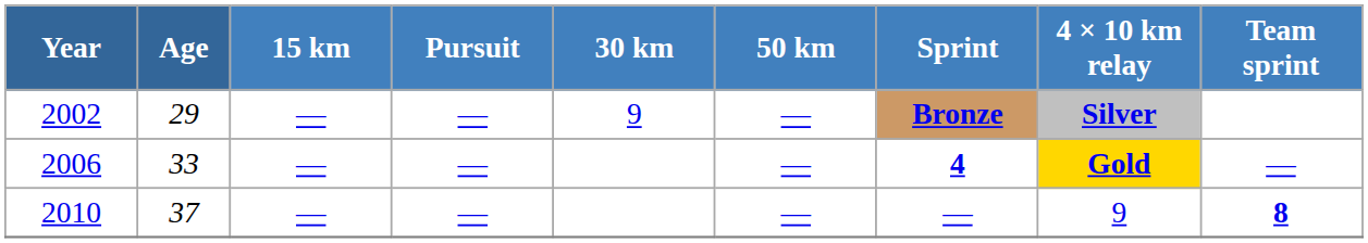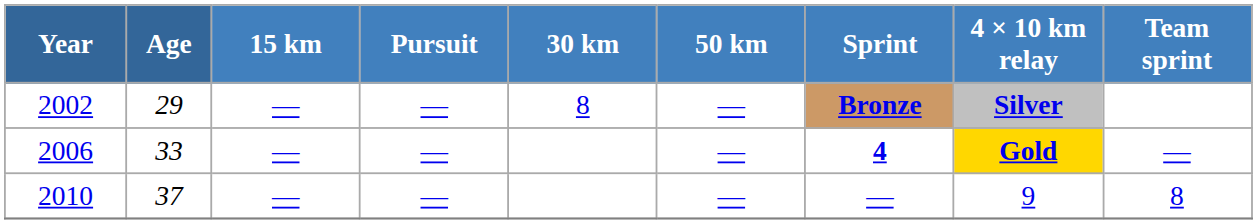 <table class="wikitable" style="font-size:95%; text-align:center; border:grey solid 1px; border-collapse:collapse; background:#ffffff;">
 <tr>
 <th style="background-color:#369; color:white; width:60px;"> Year </th>
 <th style="background-color:#369; color:white; width:40px;"> Age </th>
 <th style="background-color:#4180be; color:white; width:75px;"> 15 km </th>
 <th style="background-color:#4180be; color:white; width:75px;"> Pursuit </th>
 <th style="background-color:#4180be; color:white; width:75px;"> 30 km </th>
 <th style="background-color:#4180be; color:white; width:75px;"> 50 km </th>
 <th style="background-color:#4180be; color:white; width:75px;"> Sprint </th>
 <th style="background-color:#4180be; color:white; width:75px;"> 4 × 10 km <br> relay </th>
 <th style="background-color:#4180be; color:white; width:75px;"> Team <br> sprint </th>
 </tr>
 <tr>
 <td><a href='#'>2002</a></td>
 <td><em>29</em></td>
 <td><a href='#'>—</a></td>
 <td><a href='#'>—</a></td>
-<td><a href='#'>9</a></td>
+<td><a href='#'>8</a></td>
 <td><a href='#'>—</a></td>
 <td bgcolor="cc9966"><a href='#'><strong>Bronze</strong></a></td>
 <td style="background:silver;"><a href='#'><strong>Silver</strong></a></td>
 <td></td>
 </tr>
 <tr>
 <td><a href='#'>2006</a></td>
 <td><em>33</em></td>
 <td><a href='#'>—</a></td>
 <td><a href='#'>—</a></td>
 <td></td>
 <td><a href='#'>—</a></td>
 <td><strong><a href='#'>4</a></strong></td>
 <td style="background:gold;"><a href='#'><strong>Gold</strong></a></td>
 <td><a href='#'>—</a></td>
 </tr>
 <tr>
 <td><a href='#'>2010</a></td>
 <td><em>37</em></td>
 <td><a href='#'>—</a></td>
 <td><a href='#'>—</a></td>
 <td></td>
 <td><a href='#'>—</a></td>
 <td><a href='#'>—</a></td>
 <td><a href='#'>9</a></td>
-<td><strong><a href='#'>8</a></strong></td>
+<td><a href='#'>8</a></td>
 </tr>
 <tr>
 </tr>
 </table>
